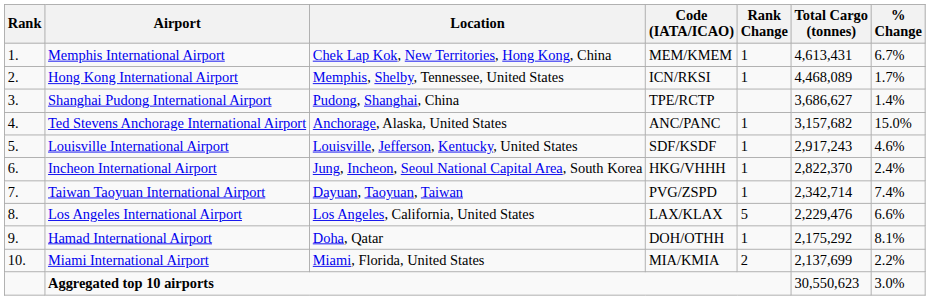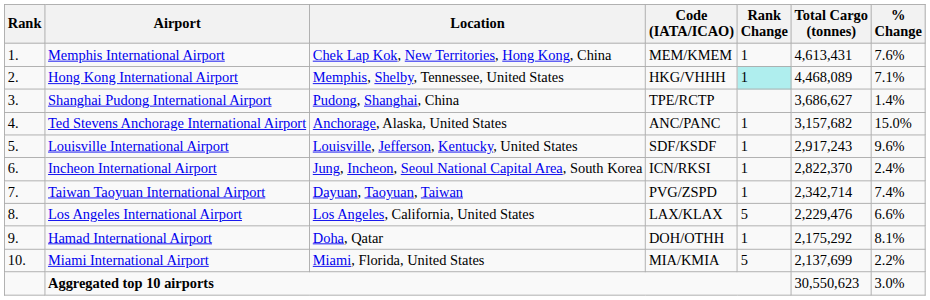 <table class="wikitable sortable">
 <tr style="background:lightgrey;">
 <th>Rank</th>
 <th>Airport</th>
 <th>Location</th>
 <th>Code<br>(IATA/ICAO)</th>
 <th>Rank<br>Change</th>
 <th>Total Cargo<br>(tonnes)</th>
 <th>%<br>Change</th>
 </tr>
 <tr>
 <td>1.</td>
 <td> <a href='#'>Memphis International Airport</a></td>
 <td><a href='#'>Chek Lap Kok</a>, <a href='#'>New Territories</a>, <a href='#'>Hong Kong</a>, China</td>
 <td>MEM/KMEM</td>
 <td>1</td>
 <td>4,613,431</td>
-<td>6.7%</td>
+<td>7.6%</td>
 </tr>
 <tr>
 <td>2.</td>
 <td> <a href='#'>Hong Kong International Airport</a></td>
 <td><a href='#'>Memphis</a>, <a href='#'>Shelby</a>, Tennessee, United States</td>
-<td>ICN/RKSI</td>
-<td>1</td>
+<td>HKG/VHHH</td>
+<td style="background: paleturquoise;">1</td>
 <td>4,468,089</td>
-<td>1.7%</td>
+<td>7.1%</td>
 </tr>
 <tr>
 <td>3.</td>
 <td> <a href='#'>Shanghai Pudong International Airport</a></td>
 <td><a href='#'>Pudong</a>, <a href='#'>Shanghai</a>, China</td>
 <td>TPE/RCTP</td>
 <td></td>
 <td>3,686,627</td>
 <td>1.4%</td>
 </tr>
 <tr>
 <td>4.</td>
 <td> <a href='#'>Ted Stevens Anchorage International Airport</a></td>
 <td><a href='#'>Anchorage</a>, Alaska, United States</td>
 <td>ANC/PANC</td>
 <td>1</td>
 <td>3,157,682</td>
 <td>15.0%</td>
 </tr>
 <tr>
 <td>5.</td>
 <td> <a href='#'>Louisville International Airport</a></td>
 <td><a href='#'>Louisville</a>, <a href='#'>Jefferson</a>, <a href='#'>Kentucky</a>, United States</td>
 <td>SDF/KSDF</td>
 <td>1</td>
 <td>2,917,243</td>
-<td>4.6%</td>
+<td>9.6%</td>
 </tr>
 <tr>
 <td>6.</td>
 <td> <a href='#'>Incheon International Airport</a></td>
 <td><a href='#'>Jung</a>, <a href='#'>Incheon</a>, <a href='#'>Seoul National Capital Area</a>, South Korea</td>
-<td>HKG/VHHH</td>
+<td>ICN/RKSI</td>
 <td>1</td>
 <td>2,822,370</td>
 <td>2.4%</td>
 </tr>
 <tr>
 <td>7.</td>
 <td> <a href='#'>Taiwan Taoyuan International Airport</a></td>
 <td><a href='#'>Dayuan</a>, <a href='#'>Taoyuan</a>, <a href='#'>Taiwan</a></td>
 <td>PVG/ZSPD</td>
 <td>1</td>
 <td>2,342,714</td>
 <td>7.4%</td>
 </tr>
 <tr>
 <td>8.</td>
 <td> <a href='#'>Los Angeles International Airport</a></td>
 <td><a href='#'>Los Angeles</a>, California, United States</td>
 <td>LAX/KLAX</td>
 <td>5</td>
 <td>2,229,476</td>
 <td>6.6%</td>
 </tr>
 <tr>
 <td>9.</td>
 <td> <a href='#'>Hamad International Airport</a></td>
 <td><a href='#'>Doha</a>, Qatar</td>
 <td>DOH/OTHH</td>
 <td>1</td>
 <td>2,175,292</td>
 <td>8.1%</td>
 </tr>
 <tr>
 <td>10.</td>
 <td> <a href='#'>Miami International Airport</a></td>
 <td><a href='#'>Miami</a>, Florida, United States</td>
 <td>MIA/KMIA</td>
-<td>2</td>
+<td>5</td>
 <td>2,137,699</td>
 <td>2.2%</td>
 </tr>
 <tr>
 <td></td>
 <td colspan="4"><strong>Aggregated top 10 airports</strong></td>
 <td>30,550,623</td>
 <td>3.0%</td>
 </tr>
 </table>
